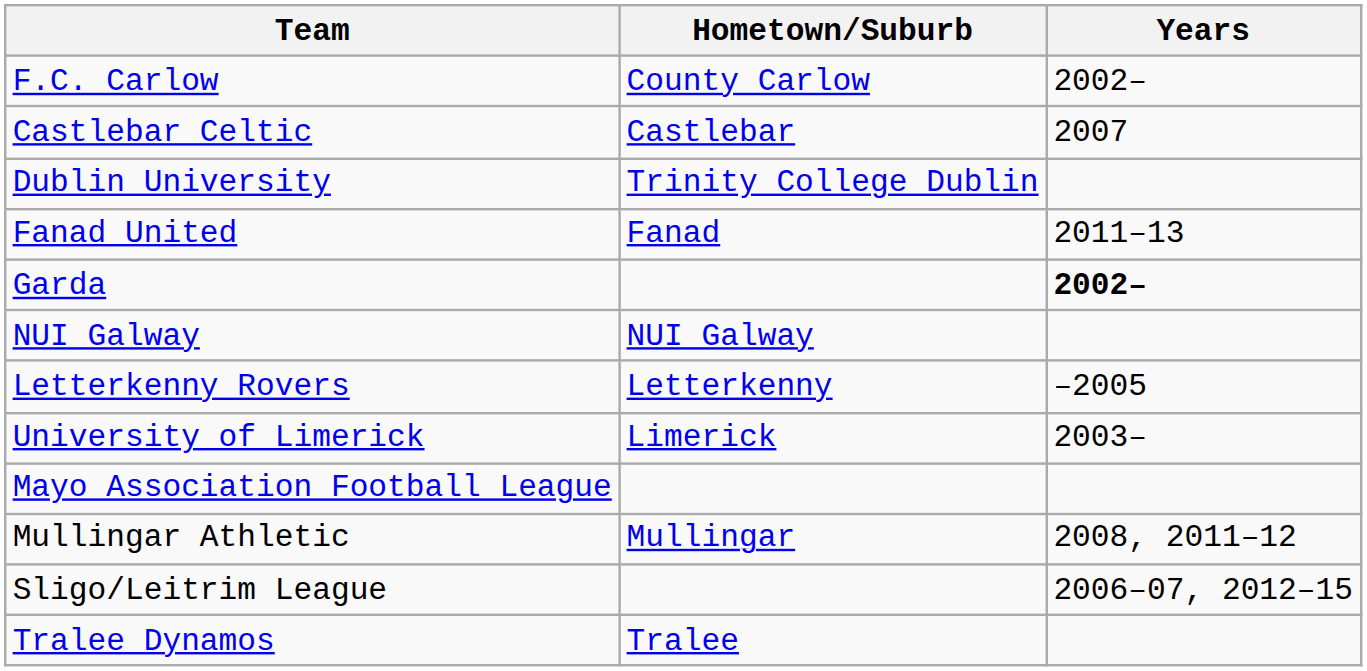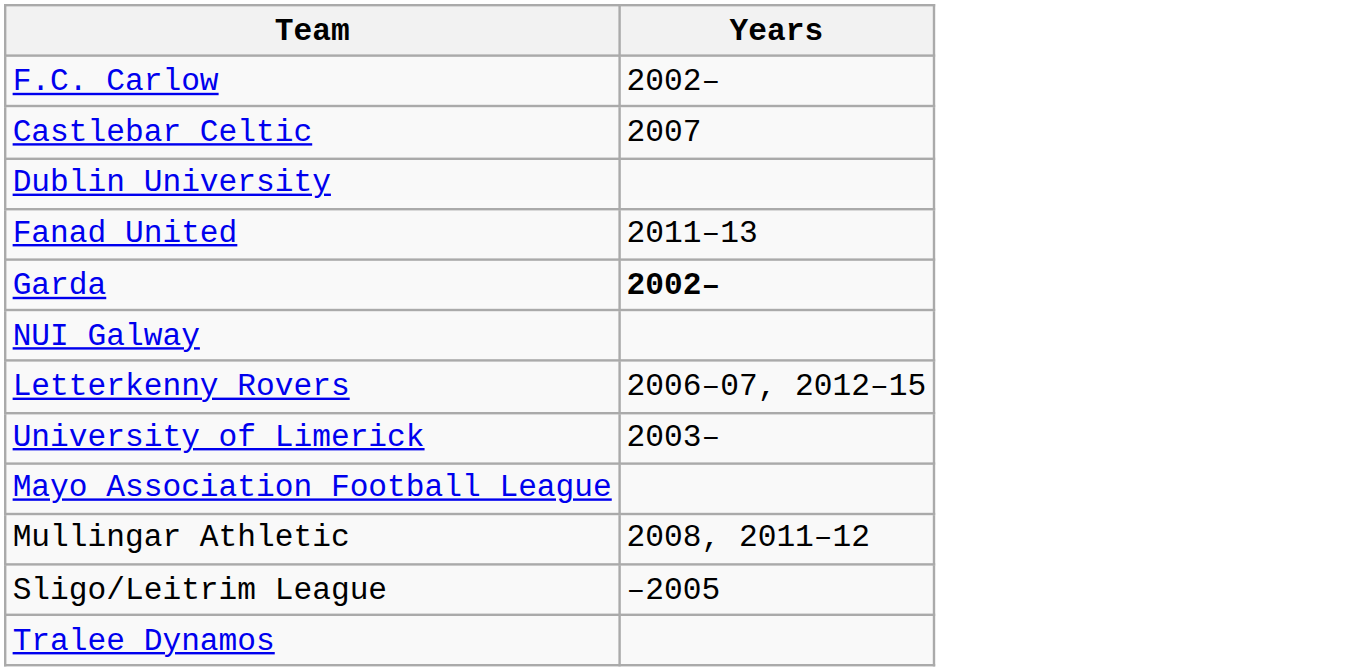 <table class="wikitable sortable">
 <tr>
 <th>Team</th>
-<th>Hometown/Suburb</th>
 <th>Years</th>
 </tr>
 <tr>
 <td><a href='#'>F.C. Carlow</a></td>
-<td><a href='#'>County Carlow</a></td>
 <td>2002–</td>
 </tr>
 <tr>
 <td><a href='#'>Castlebar Celtic</a></td>
-<td><a href='#'>Castlebar</a></td>
 <td>2007</td>
 </tr>
 <tr>
 <td><a href='#'>Dublin University</a></td>
-<td><a href='#'>Trinity College Dublin</a></td>
 <td></td>
 </tr>
 <tr>
 <td><a href='#'>Fanad United</a></td>
-<td><a href='#'>Fanad</a></td>
 <td>2011–13</td>
 </tr>
 <tr>
 <td><a href='#'>Garda</a></td>
-<td></td>
 <td><strong>2002–</strong></td>
 </tr>
 <tr>
-<td><a href='#'>NUI Galway</a></td>
 <td><a href='#'>NUI Galway</a></td>
 <td></td>
 </tr>
 <tr>
 <td><a href='#'>Letterkenny Rovers</a></td>
-<td><a href='#'>Letterkenny</a></td>
-<td>–2005</td>
+<td>2006–07, 2012–15</td>
 </tr>
 <tr>
 <td><a href='#'>University of Limerick</a></td>
-<td><a href='#'>Limerick </a></td>
 <td>2003–</td>
 </tr>
 <tr>
 <td><a href='#'>Mayo Association Football League</a></td>
 <td></td>
-<td></td>
 </tr>
 <tr>
 <td>Mullingar Athletic </td>
-<td><a href='#'>Mullingar</a></td>
 <td>2008, 2011–12</td>
 </tr>
 <tr>
 <td>Sligo/Leitrim League </td>
-<td></td>
-<td>2006–07, 2012–15</td>
+<td>–2005</td>
 </tr>
 <tr>
 <td><a href='#'>Tralee Dynamos</a></td>
-<td><a href='#'>Tralee</a></td>
 <td></td>
 </tr>
 </table>
